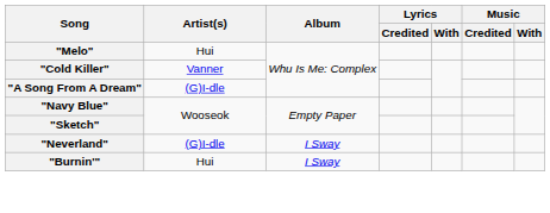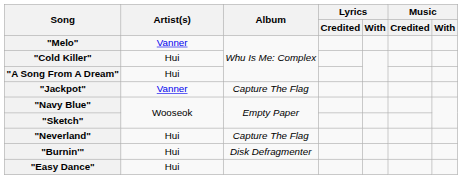 <table class="wikitable plainrowheaders" style="text-align:center">
 <tr>
 <th rowspan="2">Song</th>
 <th rowspan="2" style="width:10em;">Artist(s)</th>
 <th rowspan="2">Album</th>
 <th colspan="2">Lyrics</th>
 <th colspan="2">Music</th>
 </tr>
 <tr>
 <th>Credited</th>
 <th>With</th>
 <th>Credited</th>
 <th>With</th>
 </tr>
 <tr>
 <th scope="row">"Melo"</th>
-<td>Hui </td>
+<td><a href='#'>Vanner</a></td>
 <td rowspan="3"><em>Whu Is Me: Complex</em></td>
 <td></td>
 <td></td>
 <td></td>
 <td></td>
 </tr>
 <tr>
 <th scope="row">"Cold Killer"</th>
-<td><a href='#'>Vanner</a></td>
+<td>Hui </td>
 <td></td>
 <td rowspan="2"></td>
 <td></td>
 <td></td>
 </tr>
 <tr>
 <th scope="row">"A Song From A Dream"</th>
-<td><a href='#'>(G)I-dle</a></td>
+<td>Hui </td>
+<td></td>
+<td></td>
+<td></td>
+</tr>
+<tr>
+<th scope="row">"Jackpot"</th>
+<td><a href='#'>Vanner</a></td>
+<td><em>Capture The Flag</em></td>
+<td></td>
 <td></td>
 <td></td>
 <td></td>
 </tr>
 <tr>
 <th scope="row">"Navy Blue"</th>
 <td rowspan="2">Wooseok</td>
 <td rowspan="2"><em>Empty Paper</em></td>
 <td></td>
 <td></td>
 <td></td>
 <td rowspan="2"></td>
 </tr>
 <tr>
 <th scope="row">"Sketch"</th>
 <td></td>
 <td></td>
 <td></td>
 </tr>
 <tr>
 <th scope="row">"Neverland"</th>
-<td><a href='#'>(G)I-dle</a></td>
-<td><em><a href='#'>I Sway</a></em></td>
+<td>Hui </td>
+<td><em>Capture The Flag</em></td>
 <td></td>
 <td></td>
 <td></td>
 <td></td>
 </tr>
 <tr>
 <th scope="row">"Burnin'"</th>
 <td>Hui </td>
-<td><em><a href='#'>I Sway</a></em></td>
+<td><em>Disk Defragmenter</em></td>
+<td></td>
+<td></td>
+<td></td>
+<td></td>
+</tr>
+<tr>
+<th scope="row">"Easy Dance"</th>
+<td>Hui </td>
+<td></td>
 <td></td>
 <td></td>
 <td></td>
 <td></td>
 </tr>
 </table>
